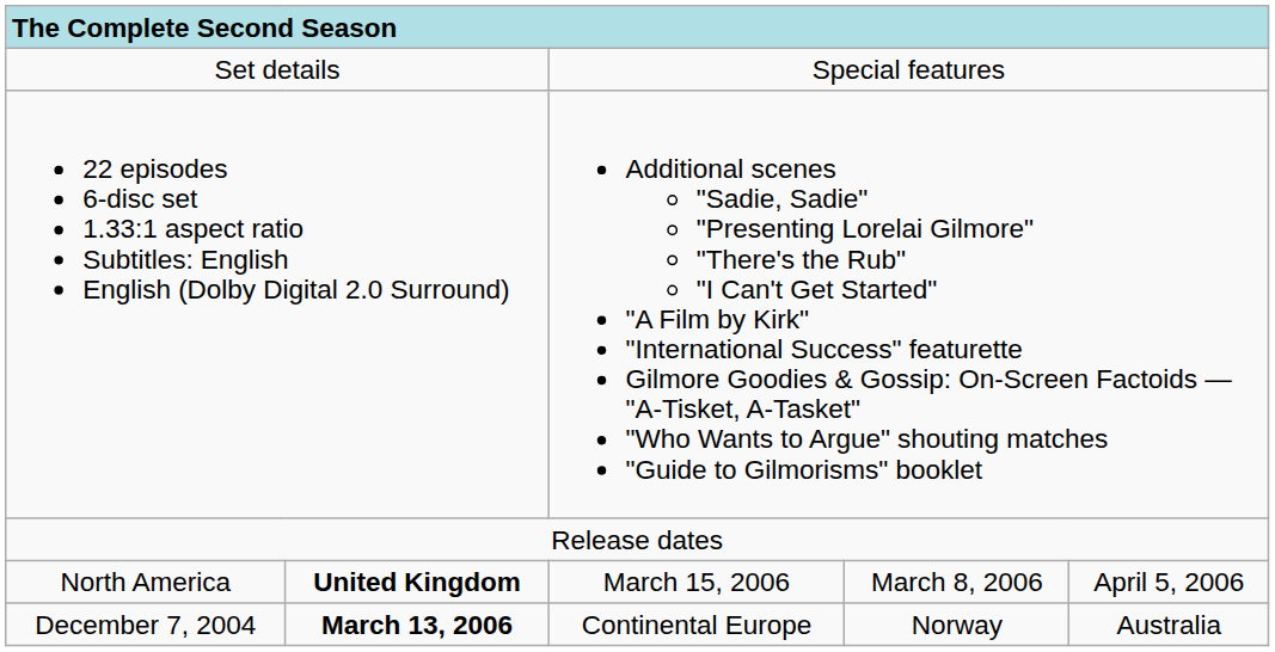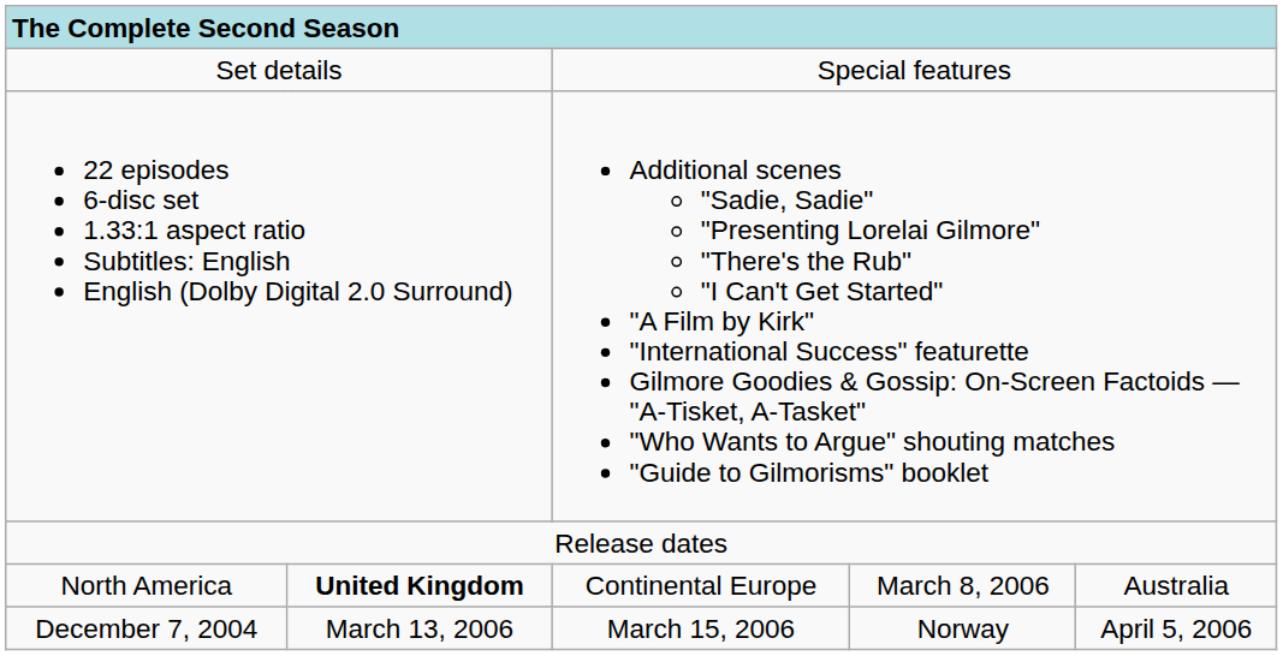 <table class="wikitable" style="font-size: 95%;">
 <tr style="background:#B0E0E6 ">
 <td colspan="5"><strong>The Complete Second Season</strong></td>
 </tr>
 <tr style="text-align:center;">
 <td style="width:300px;" colspan="2">Set details</td>
 <td style="width:300px;" colspan="3">Special features</td>
 </tr>
 <tr valign="top">
 <td colspan="2" style="text-align:left; width:300px;"><br><ul><li>22 episodes</li><li>6-disc set</li><li>1.33:1 aspect ratio</li><li>Subtitles: English</li><li>English (Dolby Digital 2.0 Surround)</li></ul></td>
 <td colspan="3" style="text-align:left; width:400px;"><br><ul><li>Additional scenes<ul><li>"Sadie, Sadie"</li><li>"Presenting Lorelai Gilmore"</li><li>"There's the Rub"</li><li>"I Can't Get Started"</li></ul></li><li>"A Film by Kirk"</li><li>"International Success" featurette</li><li>Gilmore Goodies & Gossip: On-Screen Factoids — "A-Tisket, A-Tasket"</li><li>"Who Wants to Argue" shouting matches</li><li>"Guide to Gilmorisms" booklet</li></ul></td>
 </tr>
 <tr>
 <td colspan="5" style="text-align:center;">Release dates</td>
 </tr>
 <tr style="text-align:center;">
 <td>North America</td>
 <td><strong>United Kingdom</strong></td>
-<td>March 15, 2006</td>
+<td>Continental Europe</td>
 <td>March 8, 2006</td>
-<td>April 5, 2006</td>
+<td>Australia</td>
 </tr>
 <tr style="text-align:center;">
 <td>December 7, 2004</td>
-<td><strong>March 13, 2006</strong></td>
-<td>Continental Europe</td>
+<td>March 13, 2006</td>
+<td>March 15, 2006</td>
 <td>Norway</td>
-<td>Australia</td>
+<td>April 5, 2006</td>
 </tr>
 </table>
